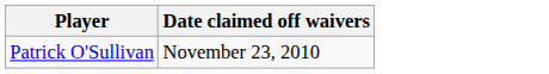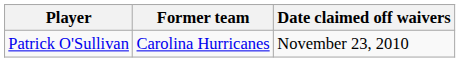 <table class="wikitable">
 <tr>
 <th>Player</th>
+<th>Former team</th>
 <th>Date claimed off waivers</th>
 </tr>
 <tr>
 <td><a href='#'>Patrick O'Sullivan</a></td>
+<td><a href='#'>Carolina Hurricanes</a></td>
 <td>November 23, 2010</td>
 </tr>
 </table>
